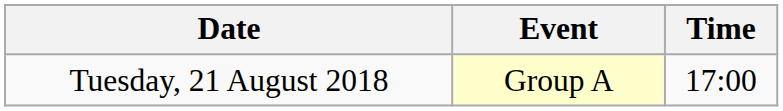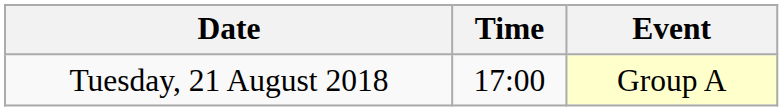 <table class="wikitable" style="text-align:center;">
 <tr>
 <th width="220">Date</th>
+<th width="50">Time</th>
 <th width="100">Event</th>
-<th width="50">Time</th>
 </tr>
 <tr>
 <td>Tuesday, 21 August 2018</td>
+<td>17:00</td>
 <td bgcolor="ffffcc">Group A</td>
-<td>17:00</td>
 </tr>
 </table>
